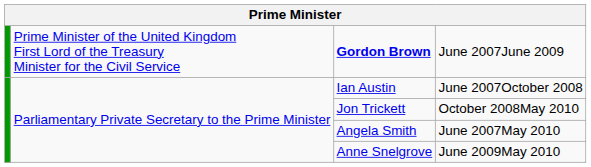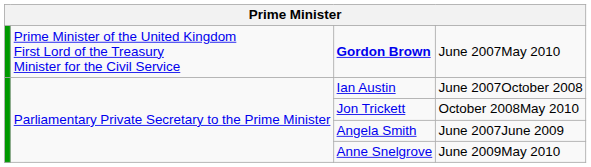 <table class="wikitable">
 <tr>
 <th colspan=4>Prime Minister</th>
 </tr>
 <tr>
 <td rowspan=1 bgcolor="009900"></td>
 <td><a href='#'>Prime Minister of the United Kingdom</a><br><a href='#'>First Lord of the Treasury</a><br><a href='#'>Minister for the Civil Service</a></td>
 <td><strong><a href='#'>Gordon Brown</a></strong></td>
-<td>June 2007June 2009</td>
+<td>June 2007May 2010</td>
 </tr>
 <tr>
 <td rowspan=4 bgcolor="009900"></td>
 <td rowspan=4><a href='#'>Parliamentary Private Secretary to the Prime Minister</a></td>
 <td><a href='#'>Ian Austin</a></td>
 <td>June 2007October 2008</td>
 </tr>
 <tr>
 <td><a href='#'>Jon Trickett</a></td>
 <td>October 2008May 2010</td>
 </tr>
 <tr>
 <td><a href='#'>Angela Smith</a></td>
-<td>June 2007May 2010</td>
+<td>June 2007June 2009</td>
 </tr>
 <tr>
 <td><a href='#'>Anne Snelgrove</a></td>
 <td>June 2009May 2010</td>
 </tr>
 </table>
